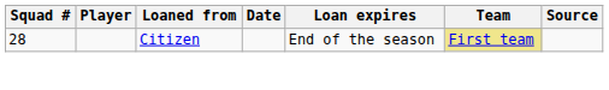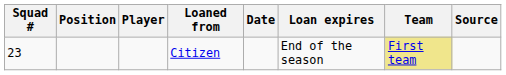 <table width=83% class="wikitable sortable" style="text-align:center; font-size:95%; text-align:left">
 <tr>
 <th><strong>Squad #</strong></th>
+<th><strong>Position </strong></th>
 <th><strong>Player </strong></th>
 <th><strong>Loaned from</strong></th>
 <th><strong>Date </strong></th>
 <th><strong>Loan expires </strong></th>
 <th><strong>Team</strong></th>
 <th><strong>Source</strong></th>
 </tr>
 <tr>
-<td>28</td>
+<td>23</td>
+<td></td>
 <td></td>
 <td> <a href='#'>Citizen</a></td>
 <td></td>
 <td>End of the season</td>
 <td style="background: khaki;"><a href='#'>First team</a></td>
 <td></td>
 </tr>
 </table>
